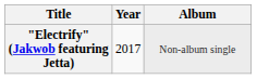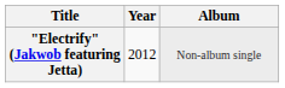 <table class="wikitable plainrowheaders" style="text-align:center;">
 <tr>
 <th scope="col" rowspan="1" style="width:8em;">Title</th>
 <th scope="col" rowspan="1" style="width:1em;">Year</th>
 <th scope="col" rowspan="1" style="width:8em;">Album</th>
 </tr>
 <tr>
 <th scope="row">"Electrify"<br><span>(<a href='#'>Jakwob</a> featuring Jetta)</span></th>
-<td>2017</td>
+<td>2012</td>
 <td Rowspan="2" data-sort-value="" style="background: #ececec; color: #2C2C2C; vertical-align: middle; font-size: smaller; text-align: center; " class="table-na">Non-album single</td>
 </tr>
 </table>
